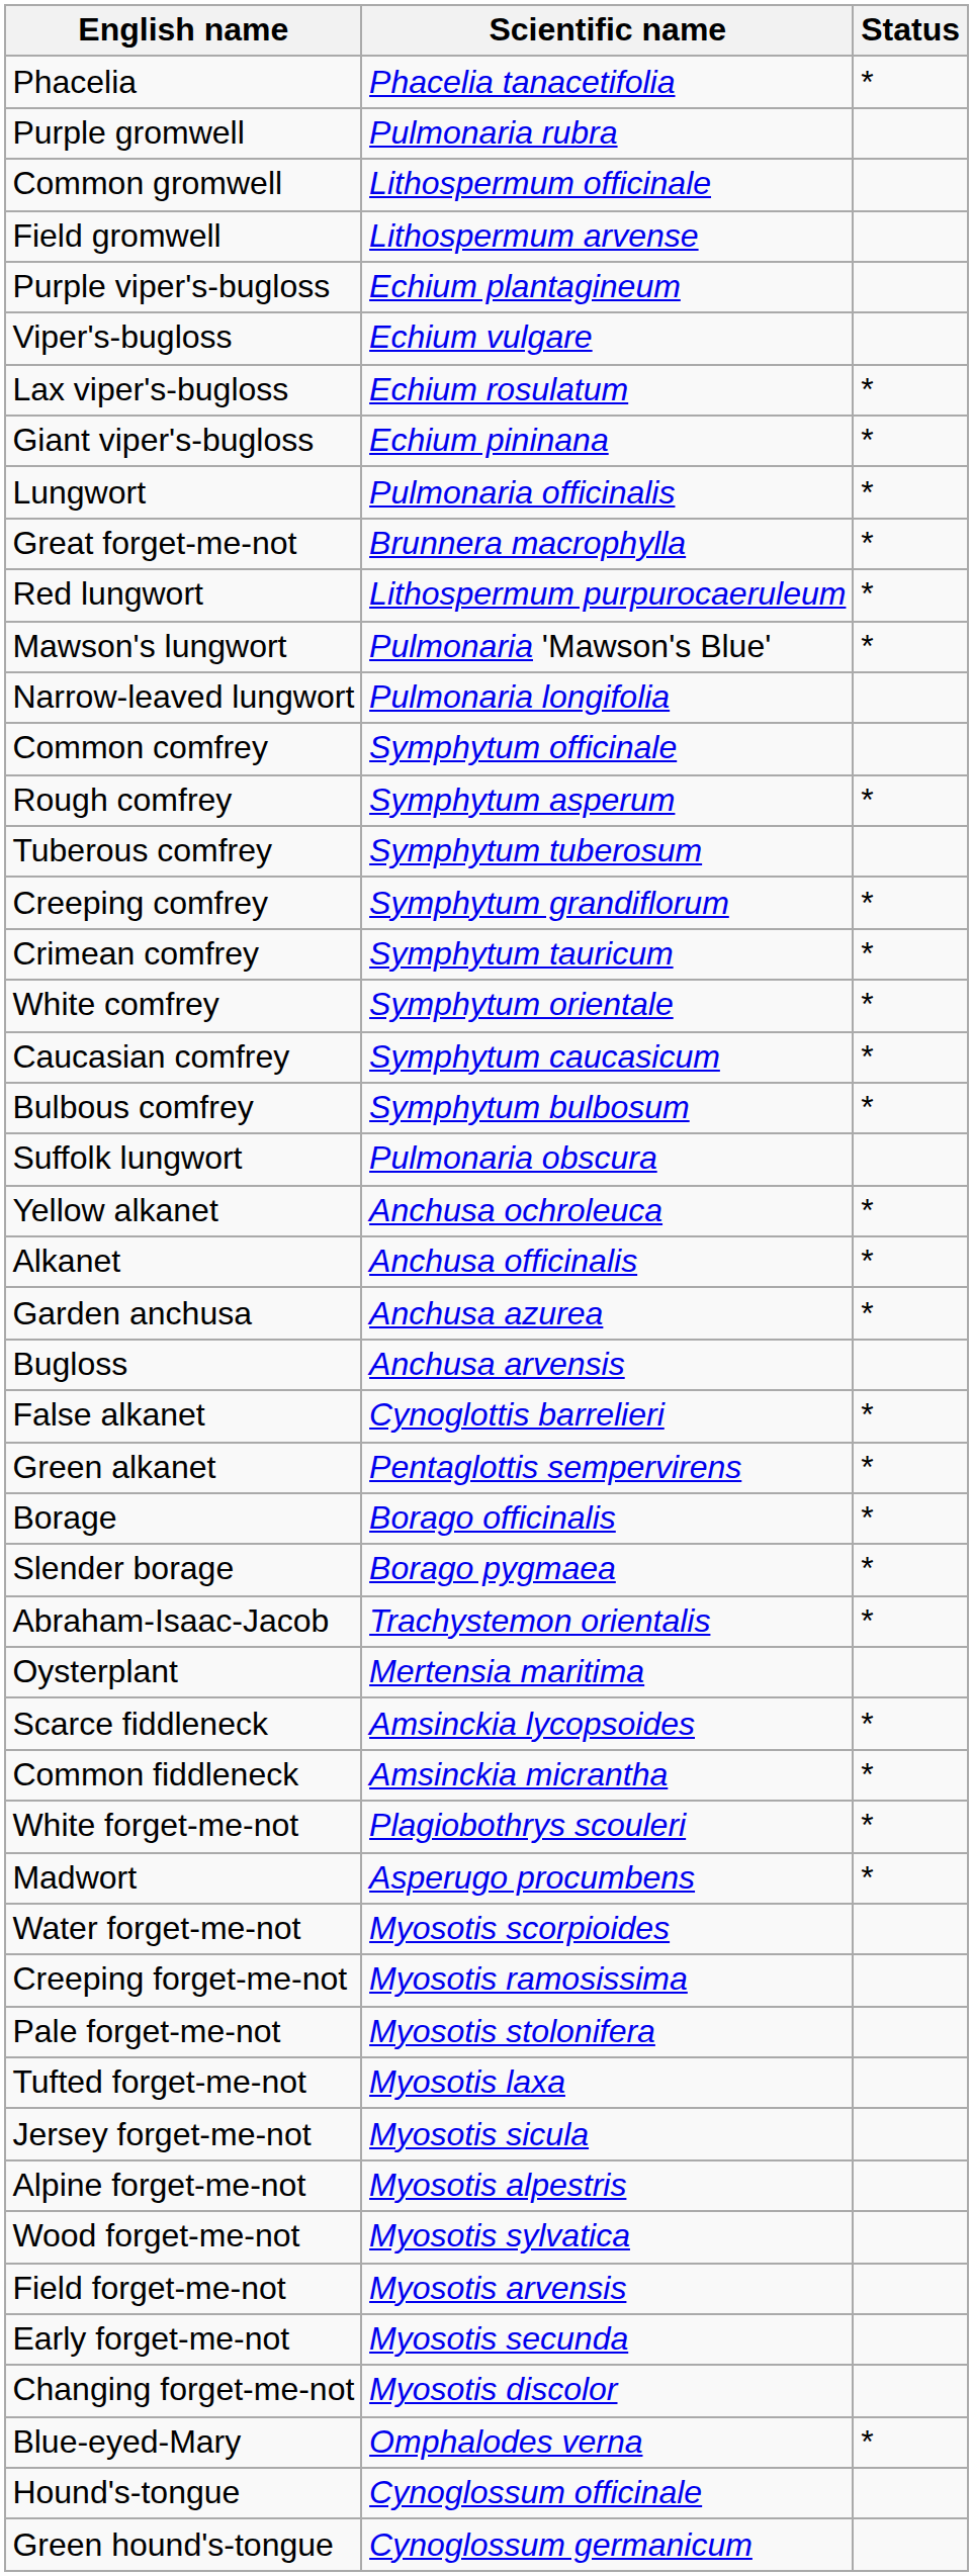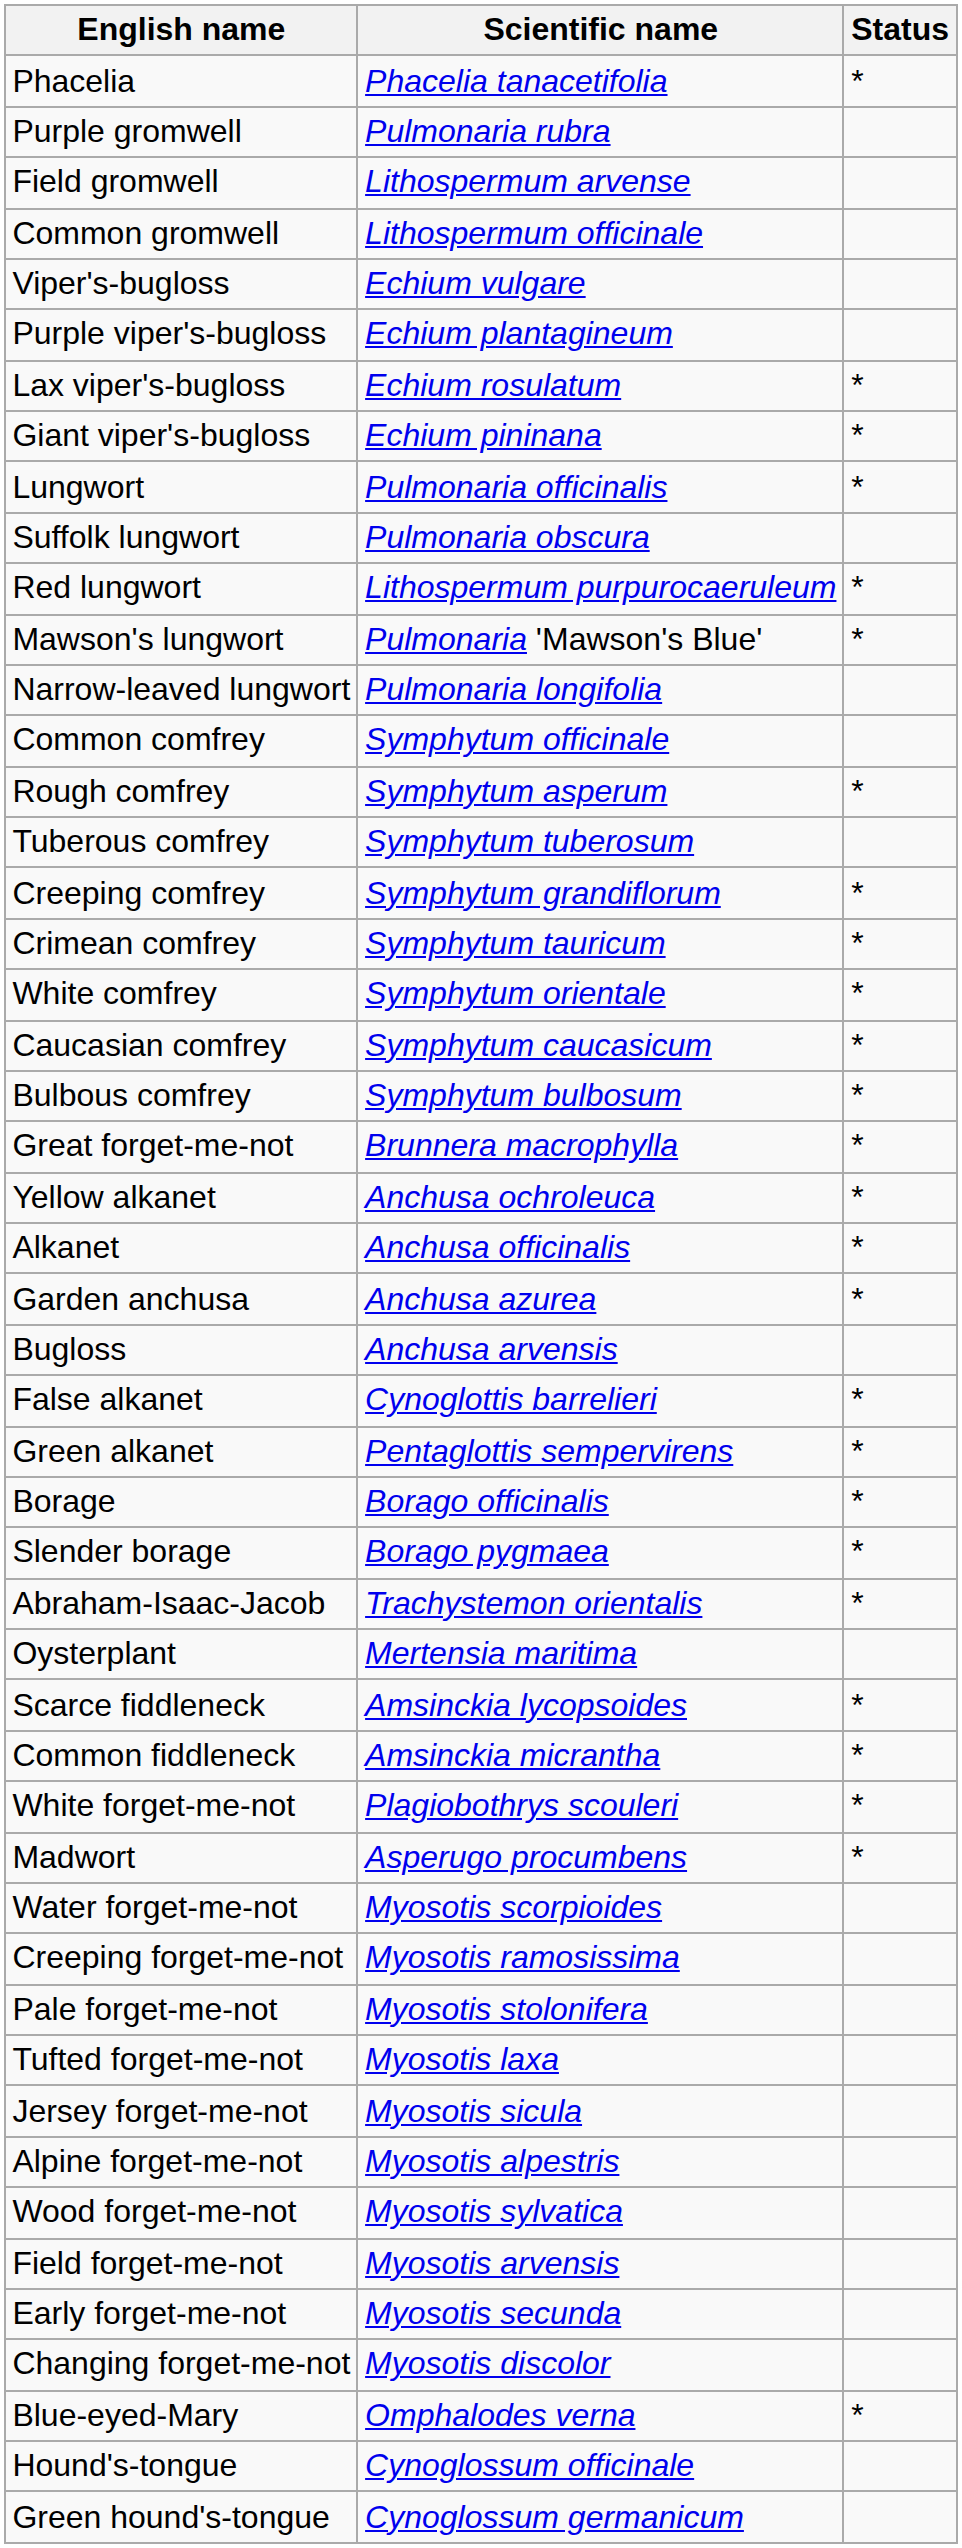 <table class="wikitable" |>
 <tr>
 <th>English name</th>
 <th>Scientific name</th>
 <th>Status</th>
 </tr>
 <tr>
 <td>Phacelia</td>
 <td><em><a href='#'>Phacelia tanacetifolia</a></em></td>
 <td>*</td>
 </tr>
 <tr>
 <td>Purple gromwell</td>
 <td><em><a href='#'>Pulmonaria rubra</a></em></td>
 <td></td>
 </tr>
 <tr>
+<td>Field gromwell</td>
+<td><em><a href='#'>Lithospermum arvense</a></em></td>
+<td></td>
+</tr>
+<tr>
 <td>Common gromwell</td>
 <td><em><a href='#'>Lithospermum officinale</a></em></td>
 <td></td>
 </tr>
 <tr>
-<td>Field gromwell</td>
-<td><em><a href='#'>Lithospermum arvense</a></em></td>
+<td>Viper's-bugloss</td>
+<td><em><a href='#'>Echium vulgare</a></em></td>
 <td></td>
 </tr>
 <tr>
 <td>Purple viper's-bugloss</td>
 <td><em><a href='#'>Echium plantagineum</a></em></td>
-<td></td>
-</tr>
-<tr>
-<td>Viper's-bugloss</td>
-<td><em><a href='#'>Echium vulgare</a></em></td>
 <td></td>
 </tr>
 <tr>
 <td>Lax viper's-bugloss</td>
 <td><em><a href='#'>Echium rosulatum</a></em></td>
 <td>*</td>
 </tr>
 <tr>
 <td>Giant viper's-bugloss</td>
 <td><em><a href='#'>Echium pininana</a></em></td>
 <td>*</td>
 </tr>
 <tr>
 <td>Lungwort</td>
 <td><em><a href='#'>Pulmonaria officinalis</a></em></td>
 <td>*</td>
 </tr>
 <tr>
-<td>Great forget-me-not</td>
-<td><em><a href='#'>Brunnera macrophylla</a></em></td>
-<td>*</td>
+<td>Suffolk lungwort</td>
+<td><em><a href='#'>Pulmonaria obscura</a></em></td>
+<td></td>
 </tr>
 <tr>
 <td>Red lungwort</td>
 <td><em><a href='#'>Lithospermum purpurocaeruleum</a></em></td>
 <td>*</td>
 </tr>
 <tr>
 <td>Mawson's lungwort</td>
 <td><em><a href='#'>Pulmonaria</a></em> 'Mawson's Blue'</td>
 <td>*</td>
 </tr>
 <tr>
 <td>Narrow-leaved lungwort</td>
 <td><em><a href='#'>Pulmonaria longifolia</a></em></td>
 <td></td>
 </tr>
 <tr>
 <td>Common comfrey</td>
 <td><em><a href='#'>Symphytum officinale</a></em></td>
 <td></td>
 </tr>
 <tr>
 <td>Rough comfrey</td>
 <td><em><a href='#'>Symphytum asperum</a></em></td>
 <td>*</td>
 </tr>
 <tr>
 <td>Tuberous comfrey</td>
 <td><em><a href='#'>Symphytum tuberosum</a></em></td>
 <td></td>
 </tr>
 <tr>
 <td>Creeping comfrey</td>
 <td><em><a href='#'>Symphytum grandiflorum</a></em></td>
 <td>*</td>
 </tr>
 <tr>
 <td>Crimean comfrey</td>
 <td><em><a href='#'>Symphytum tauricum</a></em></td>
 <td>*</td>
 </tr>
 <tr>
 <td>White comfrey</td>
 <td><em><a href='#'>Symphytum orientale</a></em></td>
 <td>*</td>
 </tr>
 <tr>
 <td>Caucasian comfrey</td>
 <td><em><a href='#'>Symphytum caucasicum</a></em></td>
 <td>*</td>
 </tr>
 <tr>
 <td>Bulbous comfrey</td>
 <td><em><a href='#'>Symphytum bulbosum</a></em></td>
 <td>*</td>
 </tr>
 <tr>
-<td>Suffolk lungwort</td>
-<td><em><a href='#'>Pulmonaria obscura</a></em></td>
-<td></td>
+<td>Great forget-me-not</td>
+<td><em><a href='#'>Brunnera macrophylla</a></em></td>
+<td>*</td>
 </tr>
 <tr>
 <td>Yellow alkanet</td>
 <td><em><a href='#'>Anchusa ochroleuca</a></em></td>
 <td>*</td>
 </tr>
 <tr>
 <td>Alkanet</td>
 <td><em><a href='#'>Anchusa officinalis</a></em></td>
 <td>*</td>
 </tr>
 <tr>
 <td>Garden anchusa</td>
 <td><em><a href='#'>Anchusa azurea</a></em></td>
 <td>*</td>
 </tr>
 <tr>
 <td>Bugloss</td>
 <td><em><a href='#'>Anchusa arvensis</a></em></td>
 <td></td>
 </tr>
 <tr>
 <td>False alkanet</td>
 <td><em><a href='#'>Cynoglottis barrelieri</a></em></td>
 <td>*</td>
 </tr>
 <tr>
 <td>Green alkanet</td>
 <td><em><a href='#'>Pentaglottis sempervirens</a></em></td>
 <td>*</td>
 </tr>
 <tr>
 <td>Borage</td>
 <td><em><a href='#'>Borago officinalis</a></em></td>
 <td>*</td>
 </tr>
 <tr>
 <td>Slender borage</td>
 <td><em><a href='#'>Borago pygmaea</a></em></td>
 <td>*</td>
 </tr>
 <tr>
 <td>Abraham-Isaac-Jacob</td>
 <td><em><a href='#'>Trachystemon orientalis</a></em></td>
 <td>*</td>
 </tr>
 <tr>
 <td>Oysterplant</td>
 <td><em><a href='#'>Mertensia maritima</a></em></td>
 <td></td>
 </tr>
 <tr>
 <td>Scarce fiddleneck</td>
 <td><em><a href='#'>Amsinckia lycopsoides</a></em></td>
 <td>*</td>
 </tr>
 <tr>
 <td>Common fiddleneck</td>
 <td><em><a href='#'>Amsinckia micrantha</a></em></td>
 <td>*</td>
 </tr>
 <tr>
 <td>White forget-me-not</td>
 <td><em><a href='#'>Plagiobothrys scouleri</a></em></td>
 <td>*</td>
 </tr>
 <tr>
 <td>Madwort</td>
 <td><em><a href='#'>Asperugo procumbens</a></em></td>
 <td>*</td>
 </tr>
 <tr>
 <td>Water forget-me-not</td>
 <td><em><a href='#'>Myosotis scorpioides</a></em></td>
 <td></td>
 </tr>
 <tr>
 <td>Creeping forget-me-not</td>
 <td><em><a href='#'>Myosotis ramosissima</a></em></td>
 <td></td>
 </tr>
 <tr>
 <td>Pale forget-me-not</td>
 <td><em><a href='#'>Myosotis stolonifera</a></em></td>
 <td></td>
 </tr>
 <tr>
 <td>Tufted forget-me-not</td>
 <td><em><a href='#'>Myosotis laxa</a></em></td>
 <td></td>
 </tr>
 <tr>
 <td>Jersey forget-me-not</td>
 <td><em><a href='#'>Myosotis sicula</a></em></td>
 <td></td>
 </tr>
 <tr>
 <td>Alpine forget-me-not</td>
 <td><em><a href='#'>Myosotis alpestris</a></em></td>
 <td></td>
 </tr>
 <tr>
 <td>Wood forget-me-not</td>
 <td><em><a href='#'>Myosotis sylvatica</a></em></td>
 <td></td>
 </tr>
 <tr>
 <td>Field forget-me-not</td>
 <td><em><a href='#'>Myosotis arvensis</a></em></td>
 <td></td>
 </tr>
 <tr>
 <td>Early forget-me-not</td>
 <td><em><a href='#'>Myosotis secunda</a></em></td>
 <td></td>
 </tr>
 <tr>
 <td>Changing forget-me-not</td>
 <td><em><a href='#'>Myosotis discolor</a></em></td>
 <td></td>
 </tr>
 <tr>
 <td>Blue-eyed-Mary</td>
 <td><em><a href='#'>Omphalodes verna</a></em></td>
 <td>*</td>
 </tr>
 <tr>
 <td>Hound's-tongue</td>
 <td><em><a href='#'>Cynoglossum officinale</a></em></td>
 <td></td>
 </tr>
 <tr>
 <td>Green hound's-tongue</td>
 <td><em><a href='#'>Cynoglossum germanicum</a></em></td>
 <td></td>
 </tr>
 </table>
